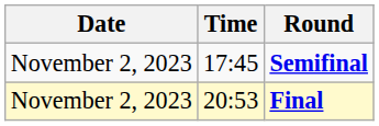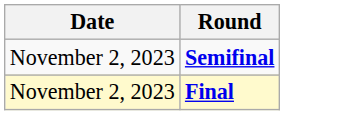 <table class="wikitable">
 <tr>
 <th>Date</th>
-<th>Time</th>
 <th>Round</th>
 </tr>
 <tr>
 <td>November 2, 2023</td>
-<td>17:45</td>
 <td><strong><a href='#'>Semifinal</a></strong></td>
 </tr>
 <tr style=background:lemonchiffon>
 <td>November 2, 2023</td>
-<td>20:53</td>
 <td><strong><a href='#'>Final</a></strong></td>
 </tr>
 </table>
